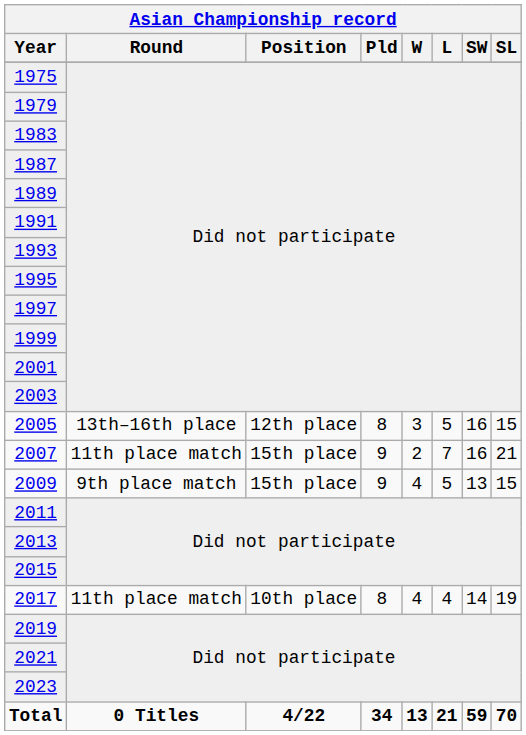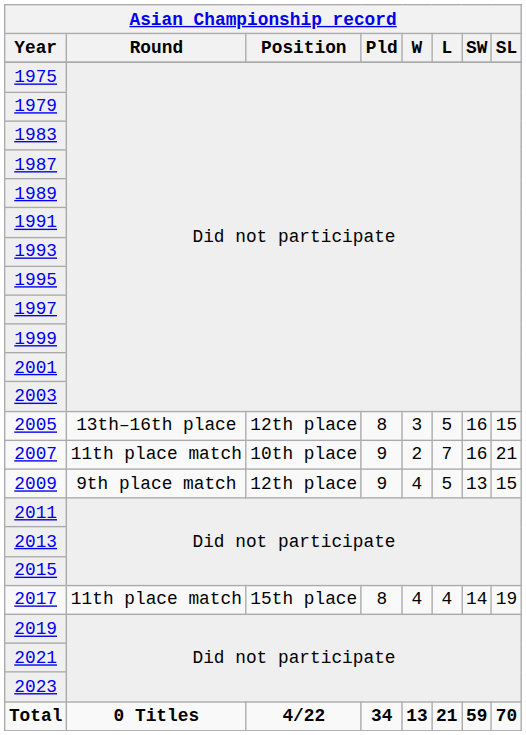 <table class="wikitable" style="text-align: center;">
 <tr>
 <th colspan=8><a href='#'>Asian Championship record</a></th>
 </tr>
 <tr>
 <th>Year</th>
 <th>Round</th>
 <th>Position</th>
 <th>Pld</th>
 <th>W</th>
 <th>L</th>
 <th>SW</th>
 <th>SL</th>
 </tr>
 <tr>
 </tr>
 <tr bgcolor="efefef">
 <td> <a href='#'>1975</a></td>
 <td colspan=7 rowspan=12>Did not participate</td>
 </tr>
 <tr bgcolor="efefef">
 <td> <a href='#'>1979</a></td>
 </tr>
 <tr bgcolor="efefef">
 <td> <a href='#'>1983</a></td>
 </tr>
 <tr bgcolor="efefef">
 <td> <a href='#'>1987</a></td>
 </tr>
 <tr bgcolor="efefef">
 <td> <a href='#'>1989</a></td>
 </tr>
 <tr bgcolor="efefef">
 <td> <a href='#'>1991</a></td>
 </tr>
 <tr bgcolor="efefef">
 <td> <a href='#'>1993</a></td>
 </tr>
 <tr bgcolor="efefef">
 <td> <a href='#'>1995</a></td>
 </tr>
 <tr bgcolor="efefef">
 <td> <a href='#'>1997</a></td>
 </tr>
 <tr bgcolor="efefef">
 <td> <a href='#'>1999</a></td>
 </tr>
 <tr bgcolor="efefef">
 <td> <a href='#'>2001</a></td>
 </tr>
 <tr bgcolor="efefef">
 <td> <a href='#'>2003</a></td>
 </tr>
 <tr>
 <td> <a href='#'>2005</a></td>
 <td>13th–16th place</td>
 <td>12th place</td>
 <td>8</td>
 <td>3</td>
 <td>5</td>
 <td>16</td>
 <td>15</td>
 </tr>
 <tr>
 <td> <a href='#'>2007</a></td>
 <td>11th place match</td>
-<td>15th place</td>
+<td>10th place</td>
 <td>9</td>
 <td>2</td>
 <td>7</td>
 <td>16</td>
 <td>21</td>
 </tr>
 <tr>
 <td> <a href='#'>2009</a></td>
 <td>9th place match</td>
-<td>15th place</td>
+<td>12th place</td>
 <td>9</td>
 <td>4</td>
 <td>5</td>
 <td>13</td>
 <td>15</td>
 </tr>
 <tr bgcolor="efefef">
 <td> <a href='#'>2011</a></td>
 <td colspan=7 rowspan=3>Did not participate</td>
 </tr>
 <tr bgcolor="efefef">
 <td> <a href='#'>2013</a></td>
 </tr>
 <tr bgcolor="efefef">
 <td> <a href='#'>2015</a></td>
 </tr>
 <tr>
 <td> <a href='#'>2017</a></td>
 <td>11th place match</td>
-<td>10th place</td>
+<td>15th place</td>
 <td>8</td>
 <td>4</td>
 <td>4</td>
 <td>14</td>
 <td>19</td>
 </tr>
 <tr bgcolor="efefef">
 <td> <a href='#'>2019</a></td>
 <td colspan=7 rowspan=3>Did not participate</td>
 </tr>
 <tr bgcolor="efefef">
 <td> <a href='#'>2021</a></td>
 </tr>
 <tr bgcolor="efefef">
 <td> <a href='#'>2023</a></td>
 </tr>
 <tr>
 <td><strong>Total</strong></td>
 <td><strong>0 Titles</strong></td>
 <td><strong>4/22</strong></td>
 <td><strong>34</strong></td>
 <td><strong>13</strong></td>
 <td><strong>21</strong></td>
 <td><strong>59</strong></td>
 <td><strong>70</strong></td>
 </tr>
 </table>
